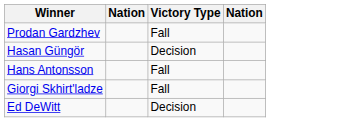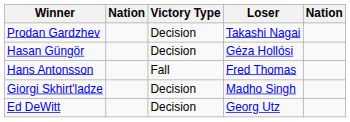 <table class="wikitable sortable" style="text-align:left;">
 <tr>
 <th>Winner</th>
 <th>Nation</th>
 <th>Victory Type</th>
+<th>Loser</th>
 <th>Nation</th>
 </tr>
 <tr>
 <td><a href='#'>Prodan Gardzhev</a></td>
 <td></td>
-<td>Fall</td>
+<td>Decision</td>
+<td><a href='#'>Takashi Nagai</a></td>
 <td></td>
 </tr>
 <tr>
 <td><a href='#'>Hasan Güngör</a></td>
 <td></td>
 <td>Decision</td>
+<td><a href='#'>Géza Hollósi</a></td>
 <td></td>
 </tr>
 <tr>
 <td><a href='#'>Hans Antonsson</a></td>
 <td></td>
 <td>Fall</td>
+<td><a href='#'>Fred Thomas</a></td>
 <td></td>
 </tr>
 <tr>
 <td><a href='#'>Giorgi Skhirt'ladze</a></td>
 <td></td>
-<td>Fall</td>
+<td>Decision</td>
+<td><a href='#'>Madho Singh</a></td>
 <td></td>
 </tr>
 <tr>
 <td><a href='#'>Ed DeWitt</a></td>
 <td></td>
 <td>Decision</td>
+<td><a href='#'>Georg Utz</a></td>
 <td></td>
 </tr>
 </table>
